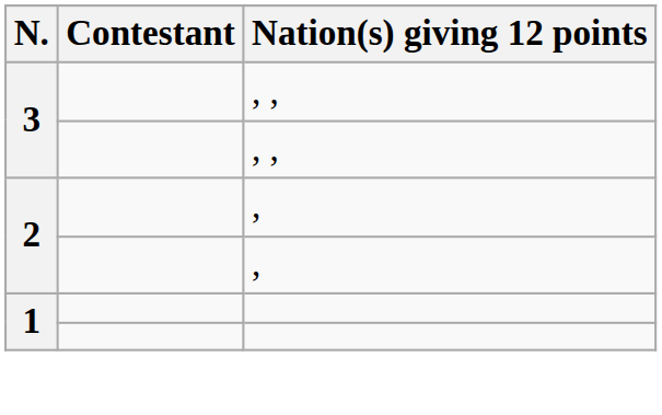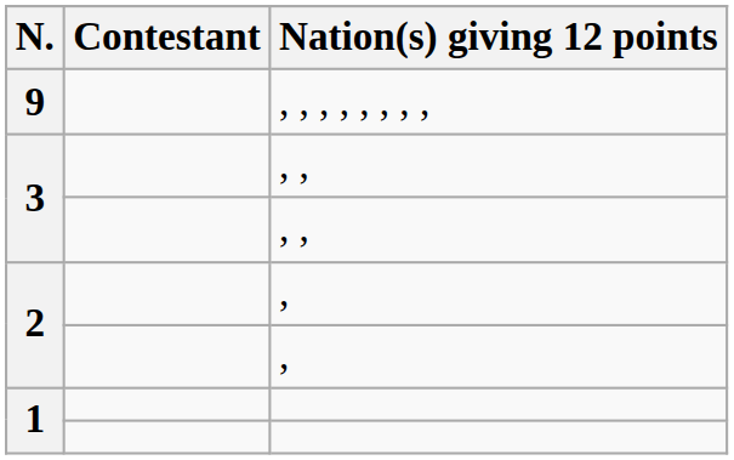 <table class="wikitable plainrowheaders">
 <tr>
 </tr>
 <tr>
 <th scope="col">N.</th>
 <th scope="col">Contestant</th>
 <th scope="col">Nation(s) giving 12 points</th>
+</tr>
+<tr>
+<th scope="row">9</th>
+<td></td>
+<td>, , , , , , , , </td>
 </tr>
 <tr>
 <th scope="row" rowspan="2">3</th>
 <td></td>
 <td>, , </td>
 </tr>
 <tr>
 <td></td>
 <td>, , </td>
 </tr>
 <tr>
 <th scope="row" rowspan="2">2</th>
 <td></td>
 <td><strong></strong>, <strong></strong></td>
 </tr>
 <tr>
 <td></td>
 <td>, <strong></strong></td>
 </tr>
 <tr>
 <th scope="row" rowspan="2">1</th>
 <td></td>
 <td></td>
 </tr>
 <tr>
 <td></td>
 <td><strong></strong></td>
 </tr>
 </table>
